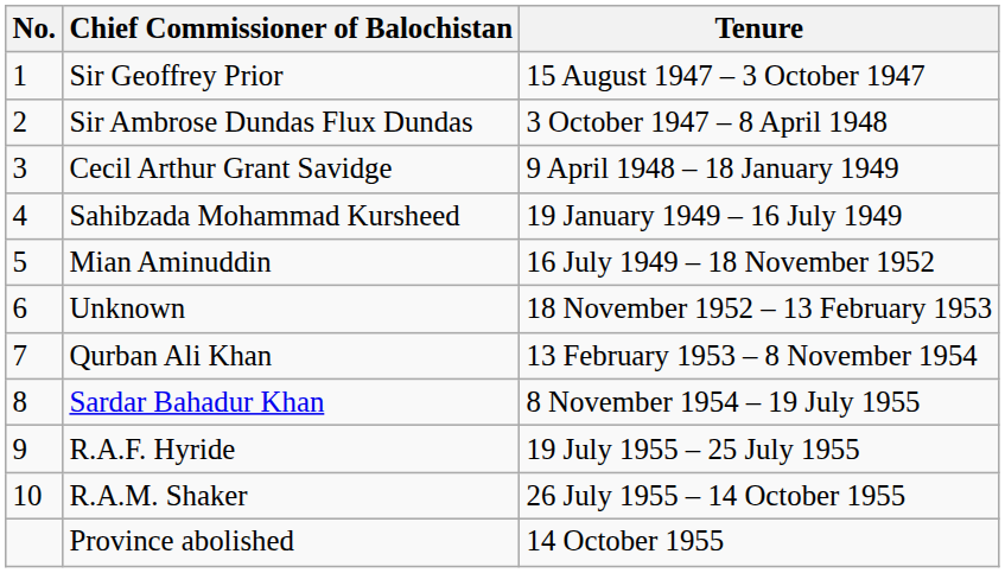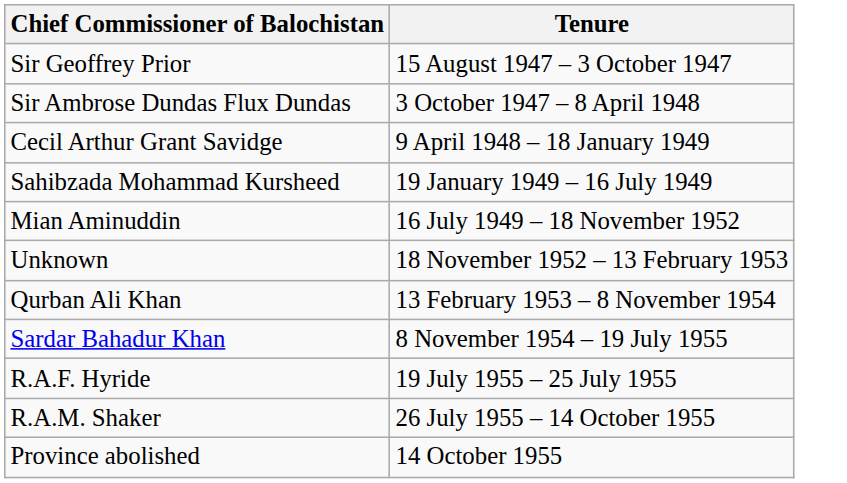 <table class="wikitable">
 <tr>
-<th>No.</th>
 <th>Chief Commissioner of Balochistan</th>
 <th>Tenure</th>
 </tr>
 <tr>
-<td>1</td>
 <td>Sir Geoffrey Prior</td>
 <td>15 August 1947 – 3 October 1947</td>
 </tr>
 <tr>
-<td>2</td>
 <td>Sir Ambrose Dundas Flux Dundas</td>
 <td>3 October 1947 – 8 April 1948</td>
 </tr>
 <tr>
-<td>3</td>
 <td>Cecil Arthur Grant Savidge</td>
 <td>9 April 1948 – 18 January 1949</td>
 </tr>
 <tr>
-<td>4</td>
 <td>Sahibzada Mohammad Kursheed</td>
 <td>19 January 1949 – 16 July 1949</td>
 </tr>
 <tr>
-<td>5</td>
 <td>Mian Aminuddin</td>
 <td>16 July 1949 – 18 November 1952</td>
 </tr>
 <tr>
-<td>6</td>
 <td>Unknown</td>
 <td>18 November 1952 – 13 February 1953</td>
 </tr>
 <tr>
-<td>7</td>
 <td>Qurban Ali Khan</td>
 <td>13 February 1953 – 8 November 1954</td>
 </tr>
 <tr>
-<td>8</td>
 <td><a href='#'>Sardar Bahadur Khan</a></td>
 <td>8 November 1954 – 19 July 1955</td>
 </tr>
 <tr>
-<td>9</td>
 <td>R.A.F. Hyride</td>
 <td>19 July 1955 – 25 July 1955</td>
 </tr>
 <tr>
-<td>10</td>
 <td>R.A.M. Shaker</td>
 <td>26 July 1955 – 14 October 1955</td>
 </tr>
 <tr>
-<td></td>
 <td>Province abolished</td>
 <td>14 October 1955</td>
 </tr>
 </table>
